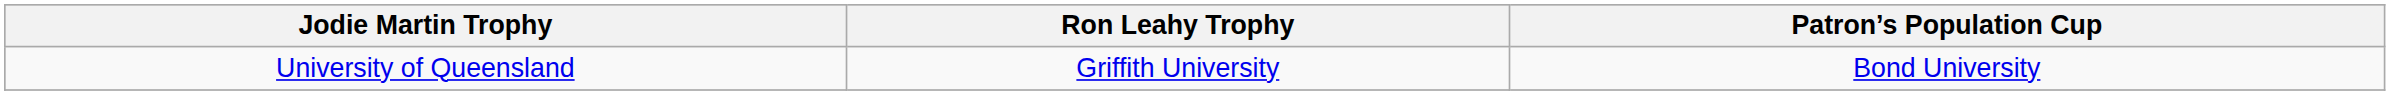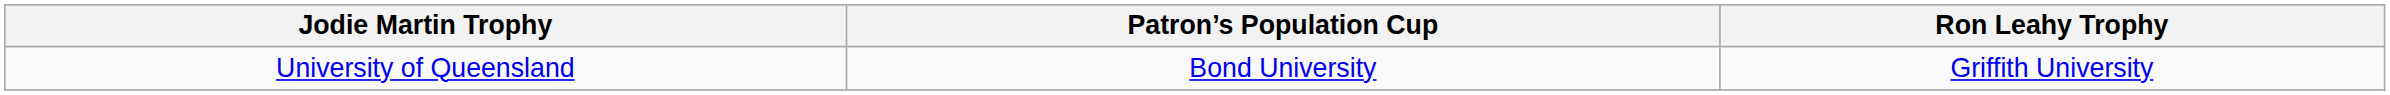 <table class="wikitable unsortable" style="width:90%; font-size:100%; text-align:center;">
 <tr>
 <th><strong>Jodie Martin Trophy</strong></th>
+<th><strong>Patron’s Population Cup</strong></th>
 <th><strong>Ron Leahy Trophy</strong></th>
-<th><strong>Patron’s Population Cup</strong></th>
 </tr>
 <tr>
 <td><a href='#'>University of Queensland</a></td>
+<td><a href='#'>Bond University</a></td>
 <td><a href='#'>Griffith University</a></td>
-<td><a href='#'>Bond University</a></td>
 </tr>
 </table>
